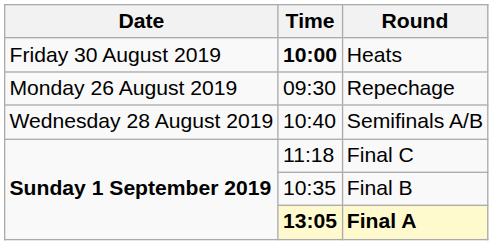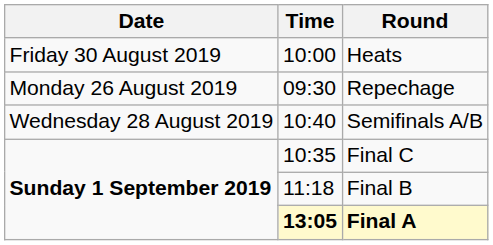 <table class="wikitable">
 <tr>
 <th>Date</th>
 <th>Time</th>
 <th>Round</th>
 </tr>
 <tr>
 <td>Friday 30 August 2019</td>
-<td><strong>10:00</strong></td>
+<td>10:00</td>
 <td>Heats</td>
 </tr>
 <tr>
 <td>Monday 26 August 2019</td>
 <td>09:30</td>
 <td>Repechage</td>
 </tr>
 <tr>
 <td>Wednesday 28 August 2019</td>
 <td>10:40</td>
 <td>Semifinals A/B</td>
 </tr>
 <tr>
 <td rowspan=3><strong>Sunday 1 September 2019</strong></td>
-<td>11:18</td>
+<td>10:35</td>
 <td>Final C</td>
 </tr>
 <tr>
-<td>10:35</td>
+<td>11:18</td>
 <td>Final B</td>
 </tr>
 <tr>
 <td style=background:lemonchiffon><strong>13:05</strong></td>
 <td style=background:lemonchiffon><strong>Final A</strong></td>
 </tr>
 </table>
